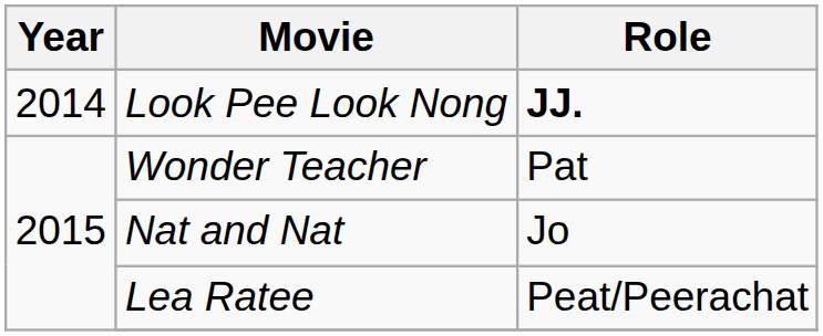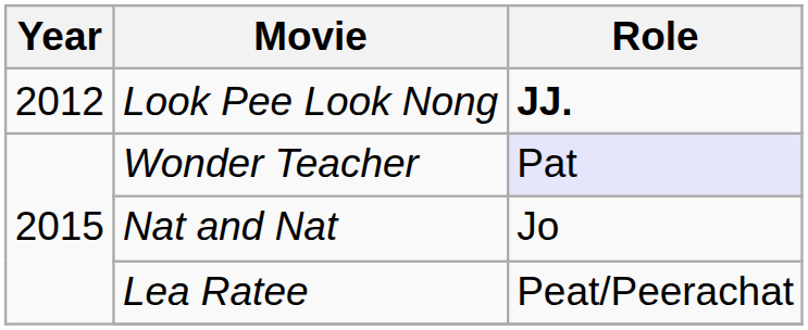 <table class="wikitable">
 <tr>
 <th>Year</th>
 <th>Movie</th>
 <th>Role</th>
 </tr>
 <tr>
-<td>2014</td>
+<td>2012</td>
 <td><em>Look Pee Look Nong</em></td>
 <td><strong>JJ.</strong></td>
 </tr>
 <tr>
 <td rowspan="4">2015</td>
 <td><em>Wonder Teacher</em></td>
-<td>Pat</td>
+<td style="background: lavender;">Pat</td>
 </tr>
 <tr>
 <td><em>Nat and Nat</em></td>
 <td>Jo</td>
 </tr>
 <tr>
 <td><em>Lea Ratee</em></td>
 <td>Peat/Peerachat</td>
 </tr>
 <tr>
 </tr>
 </table>
